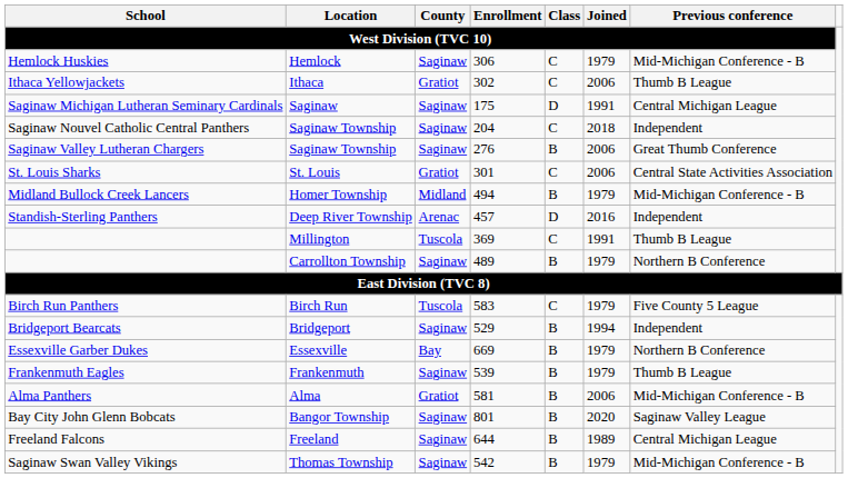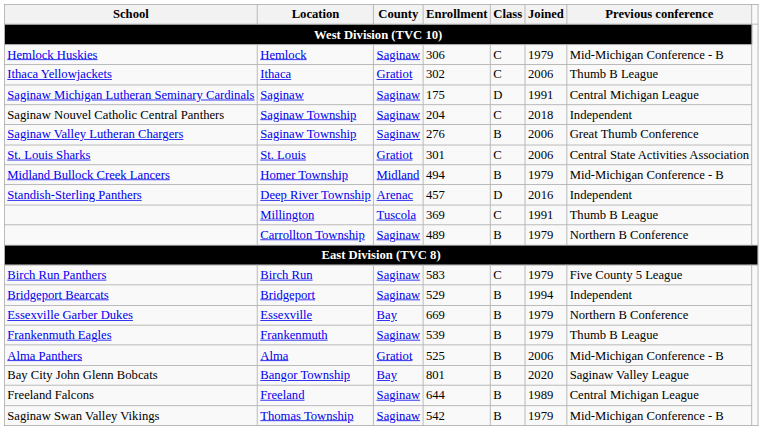 <table class="wikitable">
 <tr>
 <th>School</th>
 <th>Location</th>
 <th>County</th>
 <th>Enrollment</th>
 <th>Class</th>
 <th>Joined</th>
 <th>Previous conference</th>
 <td></td>
 </tr>
 <tr>
 <th colspan="7" style="background:#000000; color:white;">West Division (TVC 10)</th>
 </tr>
 <tr>
 <td><a href='#'>Hemlock Huskies</a></td>
 <td><a href='#'>Hemlock</a></td>
 <td><a href='#'>Saginaw</a></td>
 <td>306</td>
 <td>C</td>
 <td>1979</td>
 <td>Mid-Michigan Conference - B</td>
 </tr>
 <tr>
 <td><a href='#'>Ithaca Yellowjackets</a></td>
 <td><a href='#'>Ithaca</a></td>
 <td><a href='#'>Gratiot</a></td>
 <td>302</td>
 <td>C</td>
 <td>2006</td>
 <td>Thumb B League</td>
 </tr>
 <tr>
 <td><a href='#'>Saginaw Michigan Lutheran Seminary Cardinals</a></td>
 <td><a href='#'>Saginaw</a></td>
 <td><a href='#'>Saginaw</a></td>
 <td>175</td>
 <td>D</td>
 <td>1991</td>
 <td>Central Michigan League</td>
 </tr>
 <tr>
 <td>Saginaw Nouvel Catholic Central Panthers</td>
 <td><a href='#'>Saginaw Township</a></td>
 <td><a href='#'>Saginaw</a></td>
 <td>204</td>
 <td>C</td>
 <td>2018</td>
 <td>Independent</td>
 </tr>
 <tr>
 <td><a href='#'>Saginaw Valley Lutheran Chargers</a></td>
 <td><a href='#'>Saginaw Township</a></td>
 <td><a href='#'>Saginaw</a></td>
 <td>276</td>
 <td>B</td>
 <td>2006</td>
 <td>Great Thumb Conference</td>
 </tr>
 <tr>
 <td><a href='#'>St. Louis Sharks</a></td>
 <td><a href='#'>St. Louis</a></td>
 <td><a href='#'>Gratiot</a></td>
 <td>301</td>
 <td>C</td>
 <td>2006</td>
 <td>Central State Activities Association</td>
 </tr>
 <tr>
 <td><a href='#'>Midland Bullock Creek Lancers</a></td>
 <td><a href='#'>Homer Township</a></td>
 <td><a href='#'>Midland</a></td>
 <td>494</td>
 <td>B</td>
 <td>1979</td>
 <td>Mid-Michigan Conference - B</td>
 </tr>
 <tr>
 <td><a href='#'>Standish-Sterling Panthers</a></td>
 <td><a href='#'>Deep River Township</a></td>
 <td><a href='#'>Arenac</a></td>
 <td>457</td>
 <td>D</td>
 <td>2016</td>
 <td>Independent</td>
 </tr>
 <tr>
 <td></td>
 <td><a href='#'>Millington</a></td>
 <td><a href='#'>Tuscola</a></td>
 <td>369</td>
 <td>C</td>
 <td>1991</td>
 <td>Thumb B League</td>
 </tr>
 <tr>
 <td></td>
 <td><a href='#'>Carrollton Township</a></td>
 <td><a href='#'>Saginaw</a></td>
 <td>489</td>
 <td>B</td>
 <td>1979</td>
 <td>Northern B Conference</td>
 </tr>
 <tr>
 <th colspan="8" style="background:#000000; color:white;">East Division (TVC 8)</th>
 </tr>
 <tr>
 <td><a href='#'>Birch Run Panthers</a></td>
 <td><a href='#'>Birch Run</a></td>
-<td><a href='#'>Tuscola</a></td>
+<td><a href='#'>Saginaw</a></td>
 <td>583</td>
 <td>C</td>
 <td>1979</td>
 <td>Five County 5 League</td>
 </tr>
 <tr>
 <td><a href='#'>Bridgeport Bearcats</a></td>
 <td><a href='#'>Bridgeport</a></td>
 <td><a href='#'>Saginaw</a></td>
 <td>529</td>
 <td>B</td>
 <td>1994</td>
 <td>Independent</td>
 </tr>
 <tr>
 <td><a href='#'>Essexville Garber Dukes</a></td>
 <td><a href='#'>Essexville</a></td>
 <td><a href='#'>Bay</a></td>
 <td>669</td>
 <td>B</td>
 <td>1979</td>
 <td>Northern B Conference</td>
 </tr>
 <tr>
 <td><a href='#'>Frankenmuth Eagles</a></td>
 <td><a href='#'>Frankenmuth</a></td>
 <td><a href='#'>Saginaw</a></td>
 <td>539</td>
 <td>B</td>
 <td>1979</td>
 <td>Thumb B League</td>
 </tr>
 <tr>
 <td><a href='#'>Alma Panthers</a></td>
 <td><a href='#'>Alma</a></td>
 <td><a href='#'>Gratiot</a></td>
-<td>581</td>
+<td>525</td>
 <td>B</td>
 <td>2006</td>
 <td>Mid-Michigan Conference - B</td>
 </tr>
 <tr>
 <td>Bay City John Glenn Bobcats</td>
 <td><a href='#'>Bangor Township</a></td>
-<td><a href='#'>Saginaw</a></td>
+<td><a href='#'>Bay</a></td>
 <td>801</td>
 <td>B</td>
 <td>2020</td>
 <td>Saginaw Valley League</td>
 </tr>
 <tr>
 <td>Freeland Falcons</td>
 <td><a href='#'>Freeland</a></td>
 <td><a href='#'>Saginaw</a></td>
 <td>644</td>
 <td>B</td>
 <td>1989</td>
 <td>Central Michigan League</td>
 </tr>
 <tr>
 <td>Saginaw Swan Valley Vikings</td>
 <td><a href='#'>Thomas Township</a></td>
 <td><a href='#'>Saginaw</a></td>
 <td>542</td>
 <td>B</td>
 <td>1979</td>
 <td>Mid-Michigan Conference - B</td>
 </tr>
 </table>
